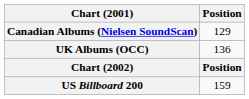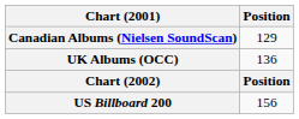 <table class="wikitable plainrowheaders" style="text-align:center">
 <tr>
 <th scope="col">Chart (2001)</th>
 <th scope="col">Position</th>
 </tr>
 <tr>
 <th scope="row">Canadian Albums (<a href='#'>Nielsen SoundScan</a>)</th>
 <td>129</td>
 </tr>
 <tr>
 <th scope="row">UK Albums (OCC)</th>
 <td>136</td>
 </tr>
 <tr>
 <th scope="col">Chart (2002)</th>
 <th scope="col">Position</th>
 </tr>
 <tr>
 <th scope="row">US <em>Billboard</em> 200</th>
-<td>159</td>
+<td>156</td>
 </tr>
 </table>
